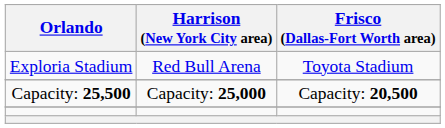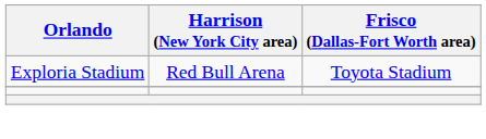 <table class="wikitable" style="margin:1em auto; text-align:center">
 <tr>
 <th><a href='#'>Orlando</a></th>
 <th><a href='#'>Harrison</a><br><small> (<a href='#'>New York City</a> area)</small></th>
 <th><a href='#'>Frisco</a><br><small> (<a href='#'>Dallas-Fort Worth</a> area)</small></th>
 </tr>
 <tr>
 <td><a href='#'>Exploria Stadium</a></td>
 <td><a href='#'>Red Bull Arena</a></td>
 <td><a href='#'>Toyota Stadium</a></td>
 </tr>
 <tr>
 </tr>
 <tr>
-<td>Capacity: <strong>25,500</strong></td>
-<td>Capacity: <strong>25,000</strong></td>
-<td>Capacity: <strong>20,500</strong></td>
-</tr>
-<tr>
 </tr>
 <tr>
 <td></td>
 <td></td>
 <td></td>
 </tr>
 <tr>
 <th colspan=3></th>
 </tr>
 </table>
